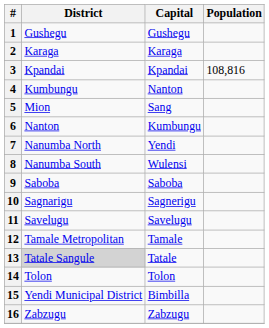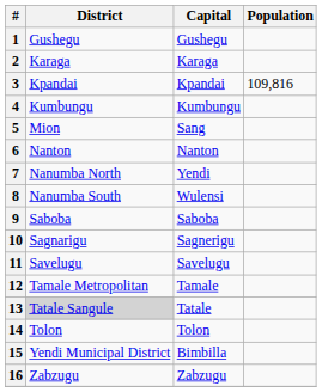 <table class="wikitable">
 <tr>
 <th>#</th>
 <th>District</th>
 <th>Capital</th>
 <th>Population</th>
 </tr>
 <tr>
 <th>1</th>
 <td><a href='#'>Gushegu</a></td>
 <td><a href='#'>Gushegu</a></td>
 <td></td>
 </tr>
 <tr>
 <th>2</th>
 <td><a href='#'>Karaga</a></td>
 <td><a href='#'>Karaga</a></td>
 <td></td>
 </tr>
 <tr>
 <th>3</th>
 <td><a href='#'>Kpandai</a></td>
 <td><a href='#'>Kpandai</a></td>
-<td>108,816</td>
+<td>109,816</td>
 </tr>
 <tr>
 <th>4</th>
 <td><a href='#'>Kumbungu</a></td>
-<td><a href='#'>Nanton</a></td>
+<td><a href='#'>Kumbungu</a></td>
 <td></td>
 </tr>
 <tr>
 <th>5</th>
 <td><a href='#'>Mion</a></td>
 <td><a href='#'>Sang</a></td>
 <td></td>
 </tr>
 <tr>
 <th>6</th>
 <td><a href='#'>Nanton</a></td>
-<td><a href='#'>Kumbungu</a></td>
+<td><a href='#'>Nanton</a></td>
 <td></td>
 </tr>
 <tr>
 <th>7</th>
 <td><a href='#'>Nanumba North</a></td>
 <td><a href='#'>Yendi</a></td>
 <td></td>
 </tr>
 <tr>
 <th>8</th>
 <td><a href='#'>Nanumba South</a></td>
 <td><a href='#'>Wulensi</a></td>
 <td></td>
 </tr>
 <tr>
 <th>9</th>
 <td><a href='#'>Saboba</a></td>
 <td><a href='#'>Saboba</a></td>
 <td></td>
 </tr>
 <tr>
 <th>10</th>
 <td><a href='#'>Sagnarigu</a></td>
 <td><a href='#'>Sagnerigu</a></td>
 <td></td>
 </tr>
 <tr>
 <th>11</th>
 <td><a href='#'>Savelugu</a></td>
 <td><a href='#'>Savelugu</a></td>
 <td></td>
 </tr>
 <tr>
 <th>12</th>
 <td><a href='#'>Tamale Metropolitan</a></td>
 <td><a href='#'>Tamale</a></td>
 <td></td>
 </tr>
 <tr>
 <th>13</th>
 <td style="background: lightgrey;"><a href='#'>Tatale Sangule</a></td>
 <td><a href='#'>Tatale</a></td>
 <td></td>
 </tr>
 <tr>
 <th>14</th>
 <td><a href='#'>Tolon</a></td>
 <td><a href='#'>Tolon</a></td>
 <td></td>
 </tr>
 <tr>
 <th>15</th>
 <td><a href='#'>Yendi Municipal District</a></td>
 <td><a href='#'>Bimbilla</a></td>
 <td></td>
 </tr>
 <tr>
 <th>16</th>
 <td><a href='#'>Zabzugu</a></td>
 <td><a href='#'>Zabzugu</a></td>
 <td></td>
 </tr>
 <tr>
 </tr>
 </table>
